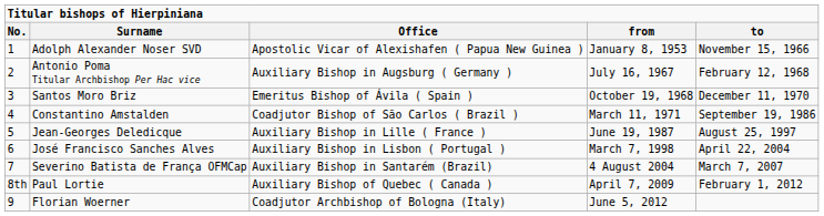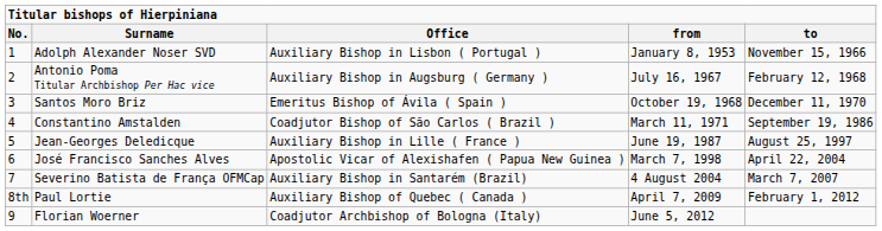 <table class="wikitable">
 <tr>
 <td colspan="5"><strong>Titular bishops of Hierpiniana</strong></td>
 </tr>
 <tr>
 <th><strong>No.</strong></th>
 <th><strong>Surname</strong></th>
 <th><strong>Office</strong></th>
 <th><strong>from</strong></th>
 <th><strong>to</strong></th>
 </tr>
 <tr>
 <td>1</td>
 <td>Adolph Alexander Noser SVD</td>
-<td>Apostolic Vicar of Alexishafen ( Papua New Guinea )</td>
+<td>Auxiliary Bishop in Lisbon ( Portugal )</td>
 <td>January 8, 1953</td>
 <td>November 15, 1966</td>
 </tr>
 <tr>
 <td>2</td>
 <td>Antonio Poma<br><small>Titular Archbishop <em>Per Hac vice</em></small></td>
 <td>Auxiliary Bishop in Augsburg ( Germany )</td>
 <td>July 16, 1967</td>
 <td>February 12, 1968</td>
 </tr>
 <tr>
 <td>3</td>
 <td>Santos Moro Briz</td>
 <td>Emeritus Bishop of Ávila ( Spain )</td>
 <td>October 19, 1968</td>
 <td>December 11, 1970</td>
 </tr>
 <tr>
 <td>4</td>
 <td>Constantino Amstalden</td>
 <td>Coadjutor Bishop of São Carlos ( Brazil )</td>
 <td>March 11, 1971</td>
 <td>September 19, 1986</td>
 </tr>
 <tr>
 <td>5</td>
 <td>Jean-Georges Deledicque</td>
 <td>Auxiliary Bishop in Lille ( France )</td>
 <td>June 19, 1987</td>
 <td>August 25, 1997</td>
 </tr>
 <tr>
 <td>6</td>
 <td>José Francisco Sanches Alves</td>
-<td>Auxiliary Bishop in Lisbon ( Portugal )</td>
+<td>Apostolic Vicar of Alexishafen ( Papua New Guinea )</td>
 <td>March 7, 1998</td>
 <td>April 22, 2004</td>
 </tr>
 <tr>
 <td>7</td>
 <td>Severino Batista de França OFMCap</td>
 <td>Auxiliary Bishop in Santarém (Brazil)</td>
 <td>4 August 2004</td>
 <td>March 7, 2007</td>
 </tr>
 <tr>
 <td>8th</td>
 <td>Paul Lortie</td>
 <td>Auxiliary Bishop of Quebec ( Canada )</td>
 <td>April 7, 2009</td>
 <td>February 1, 2012</td>
 </tr>
 <tr>
 <td>9</td>
 <td>Florian Woerner</td>
 <td>Coadjutor Archbishop of Bologna (Italy)</td>
 <td>June 5, 2012</td>
 <td></td>
 </tr>
 </table>
